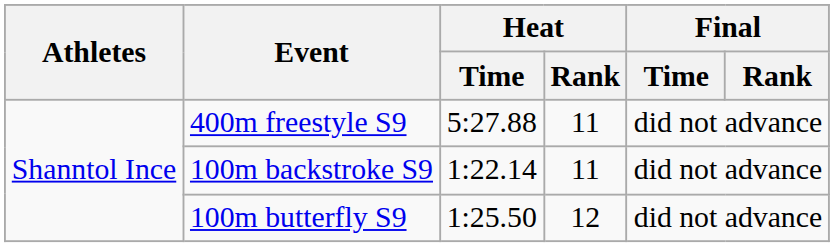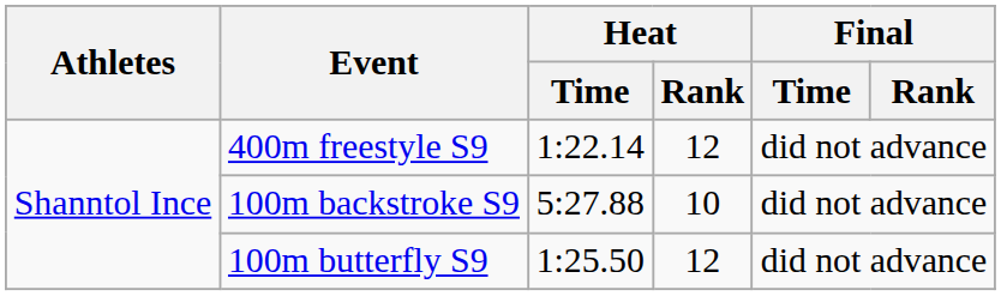 <table class=wikitable>
 <tr>
 <th rowspan="2">Athletes</th>
 <th rowspan="2">Event</th>
 <th colspan="2">Heat</th>
 <th colspan="2">Final</th>
 </tr>
 <tr>
 <th>Time</th>
 <th>Rank</th>
 <th>Time</th>
 <th>Rank</th>
 </tr>
 <tr align=center>
 <td align=left rowspan=3><a href='#'>Shanntol Ince</a></td>
 <td align=left><a href='#'>400m freestyle S9</a></td>
-<td>5:27.88</td>
-<td>11</td>
+<td>1:22.14</td>
+<td>12</td>
 <td colspan=2>did not advance</td>
 </tr>
 <tr align=center>
 <td align=left><a href='#'>100m backstroke S9</a></td>
-<td>1:22.14</td>
-<td>11</td>
+<td>5:27.88</td>
+<td>10</td>
 <td colspan=2>did not advance</td>
 </tr>
 <tr align=center>
 <td align=left><a href='#'>100m butterfly S9</a></td>
 <td>1:25.50</td>
 <td>12</td>
 <td colspan=2>did not advance</td>
 </tr>
 </table>
